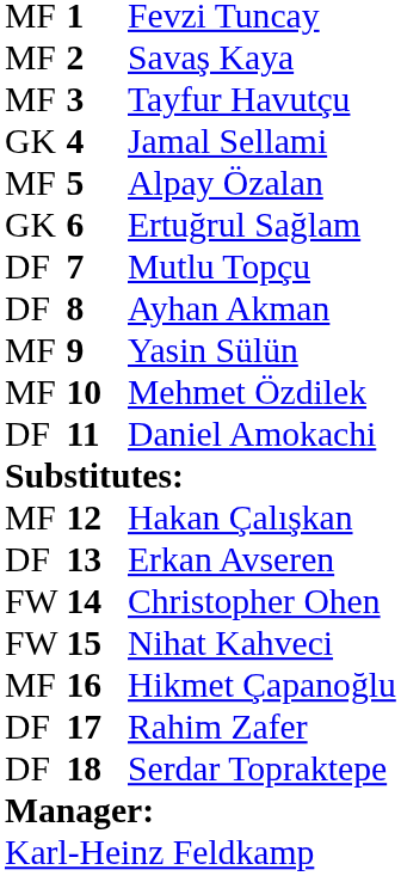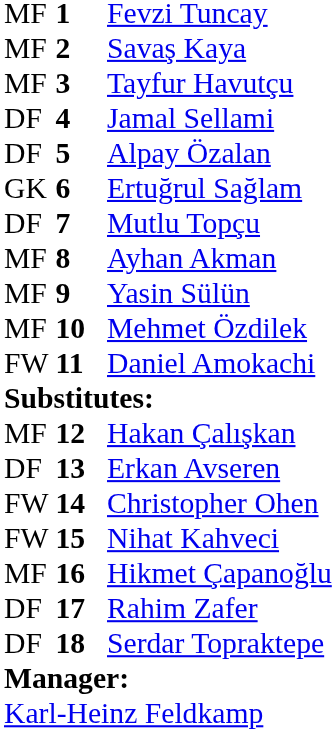 <table style="font-size:90%" cellspacing="0" cellpadding="0">
 <tr>
 <th width=25></th>
 <th width=25></th>
 </tr>
 <tr>
 <td>MF</td>
 <td><strong>1</strong></td>
 <td> <a href='#'>Fevzi Tuncay</a></td>
 </tr>
 <tr>
 <td>MF</td>
 <td><strong>2</strong></td>
 <td> <a href='#'>Savaş Kaya</a></td>
 </tr>
 <tr>
 <td>MF</td>
 <td><strong>3</strong></td>
 <td> <a href='#'>Tayfur Havutçu</a></td>
 </tr>
 <tr>
-<td>GK</td>
+<td>DF</td>
 <td><strong>4</strong></td>
 <td> <a href='#'>Jamal Sellami</a></td>
 <td></td>
 <td></td>
 </tr>
 <tr>
-<td>MF</td>
+<td>DF</td>
 <td><strong>5</strong></td>
 <td> <a href='#'>Alpay Özalan</a></td>
 <td></td>
 <td></td>
 </tr>
 <tr>
 <td>GK</td>
 <td><strong>6</strong></td>
 <td> <a href='#'>Ertuğrul Sağlam</a></td>
 <td></td>
 <td></td>
 </tr>
 <tr>
 <td>DF</td>
 <td><strong>7</strong></td>
 <td> <a href='#'>Mutlu Topçu</a></td>
 </tr>
 <tr>
-<td>DF</td>
+<td>MF</td>
 <td><strong>8</strong></td>
 <td> <a href='#'>Ayhan Akman</a></td>
 <td></td>
 <td></td>
 </tr>
 <tr>
 <td>MF</td>
 <td><strong>9</strong></td>
 <td> <a href='#'>Yasin Sülün</a></td>
 <td></td>
 </tr>
 <tr>
 <td>MF</td>
 <td><strong>10</strong></td>
 <td> <a href='#'>Mehmet Özdilek</a></td>
 </tr>
 <tr>
-<td>DF</td>
+<td>FW</td>
 <td><strong>11</strong></td>
 <td> <a href='#'>Daniel Amokachi</a></td>
 </tr>
 <tr>
 <td colspan=3><strong>Substitutes:</strong></td>
 </tr>
 <tr>
 <td>MF</td>
 <td><strong>12</strong></td>
 <td> <a href='#'>Hakan Çalışkan</a></td>
 </tr>
 <tr>
 <td>DF</td>
 <td><strong>13</strong></td>
 <td> <a href='#'>Erkan Avseren</a></td>
 <td></td>
 <td></td>
 </tr>
 <tr>
 <td>FW</td>
 <td><strong>14</strong></td>
 <td> <a href='#'>Christopher Ohen</a></td>
 <td></td>
 <td></td>
 </tr>
 <tr>
 <td>FW</td>
 <td><strong>15</strong></td>
 <td> <a href='#'>Nihat Kahveci</a></td>
 <td></td>
 <td></td>
 </tr>
 <tr>
 <td>MF</td>
 <td><strong>16</strong></td>
 <td> <a href='#'>Hikmet Çapanoğlu</a></td>
 </tr>
 <tr>
 <td>DF</td>
 <td><strong>17</strong></td>
 <td> <a href='#'>Rahim Zafer</a></td>
 </tr>
 <tr>
 <td>DF</td>
 <td><strong>18</strong></td>
 <td> <a href='#'>Serdar Topraktepe</a></td>
 </tr>
 <tr>
 <td colspan=3><strong>Manager:</strong></td>
 </tr>
 <tr>
 <td colspan=4> <a href='#'>Karl-Heinz Feldkamp</a></td>
 </tr>
 <tr>
 </tr>
 </table>
